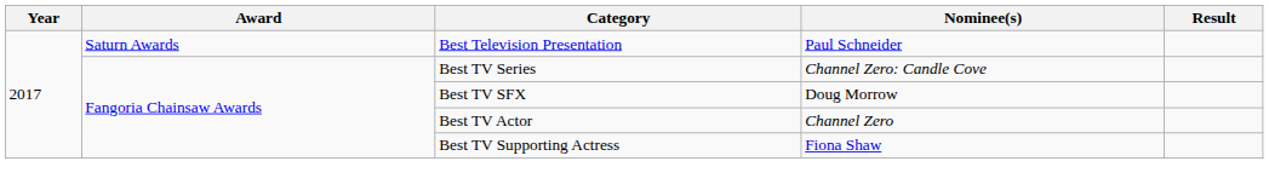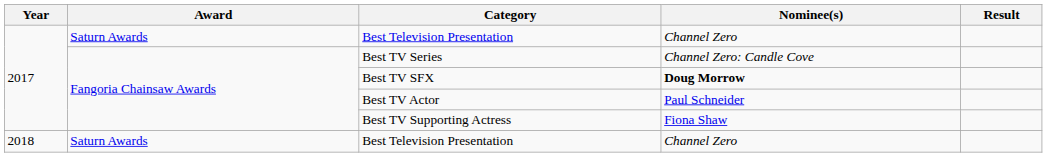 <table class="wikitable sortable plainrowheaders" style="width:99%;">
 <tr>
 <th>Year</th>
 <th>Award</th>
 <th>Category</th>
 <th>Nominee(s)</th>
 <th>Result</th>
 </tr>
 <tr>
 <td rowspan="5">2017</td>
 <td><a href='#'>Saturn Awards</a></td>
 <td><a href='#'>Best Television Presentation</a></td>
-<td><a href='#'>Paul Schneider</a></td>
+<td><em>Channel Zero</em></td>
 <td></td>
 </tr>
 <tr>
 <td rowspan="4"><a href='#'>Fangoria Chainsaw Awards</a></td>
 <td>Best TV Series</td>
 <td><em>Channel Zero: Candle Cove</em></td>
 <td></td>
 </tr>
 <tr>
 <td>Best TV SFX</td>
-<td>Doug Morrow</td>
+<td><strong>Doug Morrow</strong></td>
 <td></td>
 </tr>
 <tr>
 <td>Best TV Actor</td>
-<td><em>Channel Zero</em></td>
+<td><a href='#'>Paul Schneider</a></td>
 <td></td>
 </tr>
 <tr>
 <td>Best TV Supporting Actress</td>
 <td><a href='#'>Fiona Shaw</a></td>
 <td></td>
 </tr>
+<tr>
+<td>2018</td>
+<td><a href='#'>Saturn Awards</a></td>
+<td>Best Television Presentation</td>
+<td><em>Channel Zero</em></td>
+<td></td>
+</tr>
 </table>
